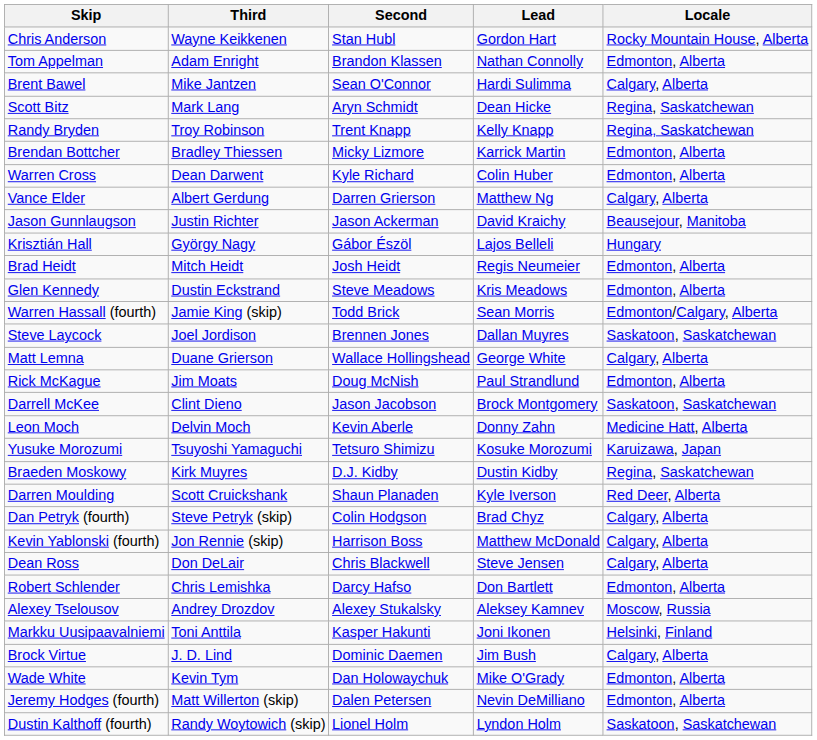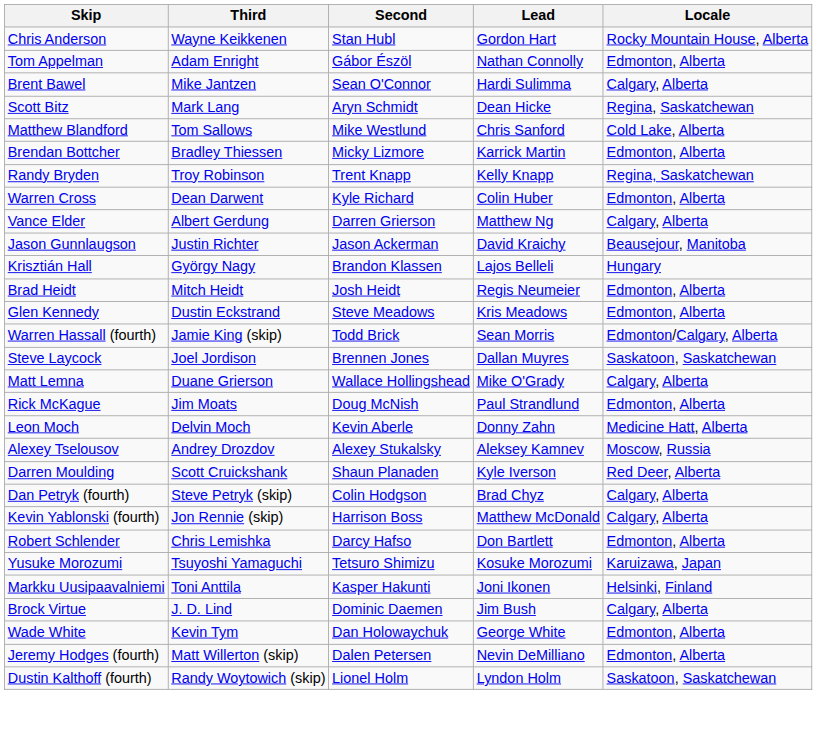 <table class=wikitable>
 <tr>
 <th>Skip</th>
 <th>Third</th>
 <th>Second</th>
 <th>Lead</th>
 <th>Locale</th>
 </tr>
 <tr>
 <td><a href='#'>Chris Anderson</a></td>
 <td><a href='#'>Wayne Keikkenen</a></td>
 <td><a href='#'>Stan Hubl</a></td>
 <td><a href='#'>Gordon Hart</a></td>
 <td> <a href='#'>Rocky Mountain House</a>, <a href='#'>Alberta</a></td>
 </tr>
 <tr>
 <td><a href='#'>Tom Appelman</a></td>
 <td><a href='#'>Adam Enright</a></td>
-<td><a href='#'>Brandon Klassen</a></td>
+<td><a href='#'>Gábor Észöl</a></td>
 <td><a href='#'>Nathan Connolly</a></td>
 <td> <a href='#'>Edmonton</a>, <a href='#'>Alberta</a></td>
 </tr>
 <tr>
 <td><a href='#'>Brent Bawel</a></td>
 <td><a href='#'>Mike Jantzen</a></td>
 <td><a href='#'>Sean O'Connor</a></td>
 <td><a href='#'>Hardi Sulimma</a></td>
 <td> <a href='#'>Calgary</a>, <a href='#'>Alberta</a></td>
 </tr>
 <tr>
 <td><a href='#'>Scott Bitz</a></td>
 <td><a href='#'>Mark Lang</a></td>
 <td><a href='#'>Aryn Schmidt</a></td>
 <td><a href='#'>Dean Hicke</a></td>
 <td> <a href='#'>Regina</a>, <a href='#'>Saskatchewan</a></td>
 </tr>
 <tr>
-<td><a href='#'>Randy Bryden</a></td>
-<td><a href='#'>Troy Robinson</a></td>
-<td><a href='#'>Trent Knapp</a></td>
-<td><a href='#'>Kelly Knapp</a></td>
-<td> <a href='#'>Regina, Saskatchewan</a></td>
+<td><a href='#'>Matthew Blandford</a></td>
+<td><a href='#'>Tom Sallows</a></td>
+<td><a href='#'>Mike Westlund</a></td>
+<td><a href='#'>Chris Sanford</a></td>
+<td> <a href='#'>Cold Lake</a>, <a href='#'>Alberta</a></td>
 </tr>
 <tr>
 <td><a href='#'>Brendan Bottcher</a></td>
 <td><a href='#'>Bradley Thiessen</a></td>
 <td><a href='#'>Micky Lizmore</a></td>
 <td><a href='#'>Karrick Martin</a></td>
 <td> <a href='#'>Edmonton</a>, <a href='#'>Alberta</a></td>
+</tr>
+<tr>
+<td><a href='#'>Randy Bryden</a></td>
+<td><a href='#'>Troy Robinson</a></td>
+<td><a href='#'>Trent Knapp</a></td>
+<td><a href='#'>Kelly Knapp</a></td>
+<td> <a href='#'>Regina, Saskatchewan</a></td>
 </tr>
 <tr>
 <td><a href='#'>Warren Cross</a></td>
 <td><a href='#'>Dean Darwent</a></td>
 <td><a href='#'>Kyle Richard</a></td>
 <td><a href='#'>Colin Huber</a></td>
 <td> <a href='#'>Edmonton</a>, <a href='#'>Alberta</a></td>
 </tr>
 <tr>
 <td><a href='#'>Vance Elder</a></td>
 <td><a href='#'>Albert Gerdung</a></td>
 <td><a href='#'>Darren Grierson</a></td>
 <td><a href='#'>Matthew Ng</a></td>
 <td> <a href='#'>Calgary</a>, <a href='#'>Alberta</a></td>
 </tr>
 <tr>
 <td><a href='#'>Jason Gunnlaugson</a></td>
 <td><a href='#'>Justin Richter</a></td>
 <td><a href='#'>Jason Ackerman</a></td>
 <td><a href='#'>David Kraichy</a></td>
 <td> <a href='#'>Beausejour</a>, <a href='#'>Manitoba</a></td>
 </tr>
 <tr>
 <td><a href='#'>Krisztián Hall</a></td>
 <td><a href='#'>György Nagy</a></td>
-<td><a href='#'>Gábor Észöl</a></td>
+<td><a href='#'>Brandon Klassen</a></td>
 <td><a href='#'>Lajos Belleli</a></td>
 <td> <a href='#'>Hungary</a></td>
 </tr>
 <tr>
 <td><a href='#'>Brad Heidt</a></td>
 <td><a href='#'>Mitch Heidt</a></td>
 <td><a href='#'>Josh Heidt</a></td>
 <td><a href='#'>Regis Neumeier</a></td>
 <td> <a href='#'>Edmonton</a>, <a href='#'>Alberta</a></td>
 </tr>
 <tr>
 <td><a href='#'>Glen Kennedy</a></td>
 <td><a href='#'>Dustin Eckstrand</a></td>
 <td><a href='#'>Steve Meadows</a></td>
 <td><a href='#'>Kris Meadows</a></td>
 <td> <a href='#'>Edmonton</a>, <a href='#'>Alberta</a></td>
 </tr>
 <tr>
 <td><a href='#'>Warren Hassall</a> (fourth)</td>
 <td><a href='#'>Jamie King</a> (skip)</td>
 <td><a href='#'>Todd Brick</a></td>
 <td><a href='#'>Sean Morris</a></td>
 <td> <a href='#'>Edmonton</a>/<a href='#'>Calgary</a>, <a href='#'>Alberta</a></td>
 </tr>
 <tr>
 <td><a href='#'>Steve Laycock</a></td>
 <td><a href='#'>Joel Jordison</a></td>
 <td><a href='#'>Brennen Jones</a></td>
 <td><a href='#'>Dallan Muyres</a></td>
 <td> <a href='#'>Saskatoon</a>, <a href='#'>Saskatchewan</a></td>
 </tr>
 <tr>
 <td><a href='#'>Matt Lemna</a></td>
 <td><a href='#'>Duane Grierson</a></td>
 <td><a href='#'>Wallace Hollingshead</a></td>
-<td><a href='#'>George White</a></td>
+<td><a href='#'>Mike O'Grady</a></td>
 <td> <a href='#'>Calgary</a>, <a href='#'>Alberta</a></td>
 </tr>
 <tr>
 <td><a href='#'>Rick McKague</a></td>
 <td><a href='#'>Jim Moats</a></td>
 <td><a href='#'>Doug McNish</a></td>
 <td><a href='#'>Paul Strandlund</a></td>
 <td> <a href='#'>Edmonton</a>, <a href='#'>Alberta</a></td>
 </tr>
 <tr>
-<td><a href='#'>Darrell McKee</a></td>
-<td><a href='#'>Clint Dieno</a></td>
-<td><a href='#'>Jason Jacobson</a></td>
-<td><a href='#'>Brock Montgomery</a></td>
-<td> <a href='#'>Saskatoon</a>, <a href='#'>Saskatchewan</a></td>
-</tr>
-<tr>
 <td><a href='#'>Leon Moch</a></td>
 <td><a href='#'>Delvin Moch</a></td>
 <td><a href='#'>Kevin Aberle</a></td>
 <td><a href='#'>Donny Zahn</a></td>
 <td> <a href='#'>Medicine Hatt</a>, <a href='#'>Alberta</a></td>
 </tr>
 <tr>
-<td><a href='#'>Yusuke Morozumi</a></td>
-<td><a href='#'>Tsuyoshi Yamaguchi</a></td>
-<td><a href='#'>Tetsuro Shimizu</a></td>
-<td><a href='#'>Kosuke Morozumi</a></td>
-<td> <a href='#'>Karuizawa</a>, <a href='#'>Japan</a></td>
-</tr>
-<tr>
-<td><a href='#'>Braeden Moskowy</a></td>
-<td><a href='#'>Kirk Muyres</a></td>
-<td><a href='#'>D.J. Kidby</a></td>
-<td><a href='#'>Dustin Kidby</a></td>
-<td> <a href='#'>Regina</a>, <a href='#'>Saskatchewan</a></td>
+<td><a href='#'>Alexey Tselousov</a></td>
+<td><a href='#'>Andrey Drozdov</a></td>
+<td><a href='#'>Alexey Stukalsky</a></td>
+<td><a href='#'>Aleksey Kamnev</a></td>
+<td> <a href='#'>Moscow</a>, <a href='#'>Russia</a></td>
 </tr>
 <tr>
 <td><a href='#'>Darren Moulding</a></td>
 <td><a href='#'>Scott Cruickshank</a></td>
 <td><a href='#'>Shaun Planaden</a></td>
 <td><a href='#'>Kyle Iverson</a></td>
 <td> <a href='#'>Red Deer</a>, <a href='#'>Alberta</a></td>
 </tr>
 <tr>
 <td><a href='#'>Dan Petryk</a> (fourth)</td>
 <td><a href='#'>Steve Petryk</a> (skip)</td>
 <td><a href='#'>Colin Hodgson</a></td>
 <td><a href='#'>Brad Chyz</a></td>
 <td> <a href='#'>Calgary</a>, <a href='#'>Alberta</a></td>
 </tr>
 <tr>
 <td><a href='#'>Kevin Yablonski</a> (fourth)</td>
 <td><a href='#'>Jon Rennie</a> (skip)</td>
 <td><a href='#'>Harrison Boss</a></td>
 <td><a href='#'>Matthew McDonald</a></td>
 <td> <a href='#'>Calgary</a>, <a href='#'>Alberta</a></td>
 </tr>
 <tr>
-<td><a href='#'>Dean Ross</a></td>
-<td><a href='#'>Don DeLair</a></td>
-<td><a href='#'>Chris Blackwell</a></td>
-<td><a href='#'>Steve Jensen</a></td>
-<td> <a href='#'>Calgary</a>, <a href='#'>Alberta</a></td>
-</tr>
-<tr>
 <td><a href='#'>Robert Schlender</a></td>
 <td><a href='#'>Chris Lemishka</a></td>
 <td><a href='#'>Darcy Hafso</a></td>
 <td><a href='#'>Don Bartlett</a></td>
 <td> <a href='#'>Edmonton</a>, <a href='#'>Alberta</a></td>
 </tr>
 <tr>
-<td><a href='#'>Alexey Tselousov</a></td>
-<td><a href='#'>Andrey Drozdov</a></td>
-<td><a href='#'>Alexey Stukalsky</a></td>
-<td><a href='#'>Aleksey Kamnev</a></td>
-<td> <a href='#'>Moscow</a>, <a href='#'>Russia</a></td>
+<td><a href='#'>Yusuke Morozumi</a></td>
+<td><a href='#'>Tsuyoshi Yamaguchi</a></td>
+<td><a href='#'>Tetsuro Shimizu</a></td>
+<td><a href='#'>Kosuke Morozumi</a></td>
+<td> <a href='#'>Karuizawa</a>, <a href='#'>Japan</a></td>
 </tr>
 <tr>
 <td><a href='#'>Markku Uusipaavalniemi</a></td>
 <td><a href='#'>Toni Anttila</a></td>
 <td><a href='#'>Kasper Hakunti</a></td>
 <td><a href='#'>Joni Ikonen</a></td>
 <td> <a href='#'>Helsinki</a>, <a href='#'>Finland</a></td>
 </tr>
 <tr>
 <td><a href='#'>Brock Virtue</a></td>
 <td><a href='#'>J. D. Lind</a></td>
 <td><a href='#'>Dominic Daemen</a></td>
 <td><a href='#'>Jim Bush</a></td>
 <td> <a href='#'>Calgary</a>, <a href='#'>Alberta</a></td>
 </tr>
 <tr>
 <td><a href='#'>Wade White</a></td>
 <td><a href='#'>Kevin Tym</a></td>
 <td><a href='#'>Dan Holowaychuk</a></td>
-<td><a href='#'>Mike O'Grady</a></td>
+<td><a href='#'>George White</a></td>
 <td> <a href='#'>Edmonton</a>, <a href='#'>Alberta</a></td>
 </tr>
 <tr>
 <td><a href='#'>Jeremy Hodges</a> (fourth)</td>
 <td><a href='#'>Matt Willerton</a> (skip)</td>
 <td><a href='#'>Dalen Petersen</a></td>
 <td><a href='#'>Nevin DeMilliano</a></td>
 <td> <a href='#'>Edmonton</a>, <a href='#'>Alberta</a></td>
 </tr>
 <tr>
 <td><a href='#'>Dustin Kalthoff</a> (fourth)</td>
 <td><a href='#'>Randy Woytowich</a> (skip)</td>
 <td><a href='#'>Lionel Holm</a></td>
 <td><a href='#'>Lyndon Holm</a></td>
 <td> <a href='#'>Saskatoon</a>, <a href='#'>Saskatchewan</a></td>
 </tr>
 </table>
